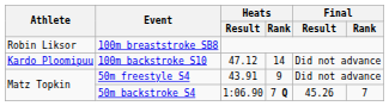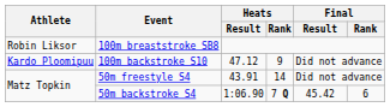 <table class=wikitable style="font-size:90%">
 <tr>
 <th rowspan="2">Athlete</th>
 <th rowspan="2">Event</th>
 <th colspan="2">Heats</th>
 <th colspan="2">Final</th>
 </tr>
 <tr>
 <th>Result</th>
 <th>Rank</th>
 <th>Result</th>
 <th>Rank</th>
 </tr>
 <tr align=center>
 <td align=left>Robin Liksor</td>
 <td align=left><a href='#'>100m breaststroke SB8</a></td>
 <td colspan="4"></td>
 </tr>
 <tr align=center>
 <td align=left><a href='#'>Kardo Ploomipuu</a></td>
 <td align=left><a href='#'>100m backstroke S10</a></td>
 <td>47.12</td>
-<td>14</td>
+<td>9</td>
 <td colspan=2>Did not advance</td>
 </tr>
 <tr align=center>
 <td align=left rowspan=2>Matz Topkin</td>
 <td align=left><a href='#'>50m freestyle S4</a></td>
 <td>43.91</td>
-<td>9</td>
+<td>14</td>
 <td colspan=2>Did not advance</td>
 </tr>
 <tr align=center>
 <td align=left><a href='#'>50m backstroke S4</a></td>
 <td>1:06.90</td>
 <td>7 <strong>Q</strong></td>
-<td>45.26</td>
-<td>7</td>
+<td>45.42</td>
+<td>6</td>
 </tr>
 </table>
